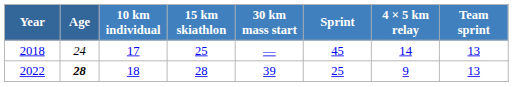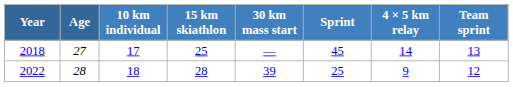 <table class="wikitable" style="font-size:95%; text-align:center; border:grey solid 1px; border-collapse:collapse; background:#ffffff;">
 <tr>
 <th style="background-color:#369; color:white; width:60px;"> Year </th>
 <th style="background-color:#369; color:white; width:40px;"> Age </th>
 <th style="background-color:#4180be; color:white; width:75px;"> 10 km <br> individual </th>
 <th style="background-color:#4180be; color:white; width:75px;"> 15 km <br> skiathlon </th>
 <th style="background-color:#4180be; color:white; width:75px;"> 30 km <br> mass start </th>
 <th style="background-color:#4180be; color:white; width:75px;"> Sprint </th>
 <th style="background-color:#4180be; color:white; width:75px;"> 4 × 5 km <br> relay </th>
 <th style="background-color:#4180be; color:white; width:75px;"> Team <br> sprint </th>
 </tr>
 <tr>
 <td><a href='#'>2018</a></td>
-<td><em>24</em></td>
+<td><em>27</em></td>
 <td><a href='#'>17</a></td>
 <td><a href='#'>25</a></td>
 <td><a href='#'>—</a></td>
 <td><a href='#'>45</a></td>
 <td><a href='#'>14</a></td>
 <td><a href='#'>13</a></td>
 </tr>
 <tr>
 <td><a href='#'>2022</a></td>
-<td><strong><em>28</em></strong></td>
+<td><em>28</em></td>
 <td><a href='#'>18</a></td>
 <td><a href='#'>28</a></td>
 <td><a href='#'>39</a></td>
 <td><a href='#'>25</a></td>
 <td><a href='#'>9</a></td>
-<td><a href='#'>13</a></td>
+<td><a href='#'>12</a></td>
 </tr>
 </table>
